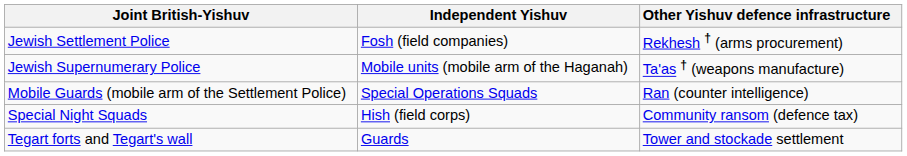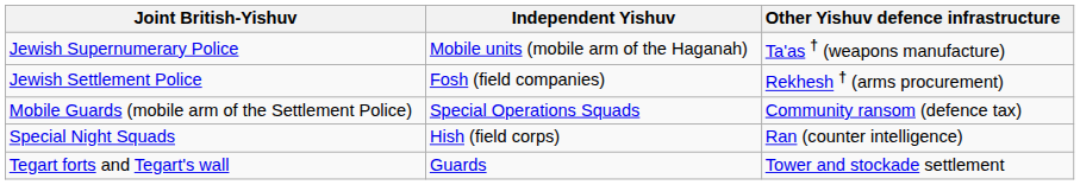 <table class="wikitable sortable">
 <tr>
 <th>Joint British-Yishuv</th>
 <th>Independent Yishuv</th>
 <th>Other Yishuv defence infrastructure  </th>
 </tr>
 <tr>
+<td><a href='#'>Jewish Supernumerary Police</a> </td>
+<td><a href='#'>Mobile units</a> (mobile arm of the Haganah)  </td>
+<td><a href='#'>Ta'as</a> <sup><strong>†</strong></sup> (weapons manufacture) </td>
+</tr>
+<tr>
 <td><a href='#'>Jewish Settlement Police</a></td>
 <td><a href='#'>Fosh</a> (field companies)</td>
 <td><a href='#'>Rekhesh</a>  <sup><strong>†</strong></sup> (arms procurement) </td>
 </tr>
 <tr>
-<td><a href='#'>Jewish Supernumerary Police</a> </td>
-<td><a href='#'>Mobile units</a> (mobile arm of the Haganah)  </td>
-<td><a href='#'>Ta'as</a> <sup><strong>†</strong></sup> (weapons manufacture) </td>
-</tr>
-<tr>
 <td><a href='#'>Mobile Guards</a> (mobile arm of the Settlement Police)  </td>
 <td><a href='#'>Special Operations Squads</a></td>
-<td><a href='#'>Ran</a> (counter intelligence) </td>
+<td><a href='#'>Community ransom</a> (defence tax) </td>
 </tr>
 <tr>
 <td><a href='#'>Special Night Squads</a></td>
 <td><a href='#'>Hish</a> (field corps)</td>
-<td><a href='#'>Community ransom</a> (defence tax) </td>
+<td><a href='#'>Ran</a> (counter intelligence) </td>
 </tr>
 <tr>
 <td><a href='#'>Tegart forts</a> and <a href='#'>Tegart's wall</a></td>
 <td><a href='#'>Guards</a></td>
 <td><a href='#'>Tower and stockade</a> settlement</td>
 </tr>
 </table>
